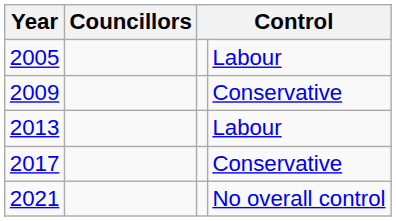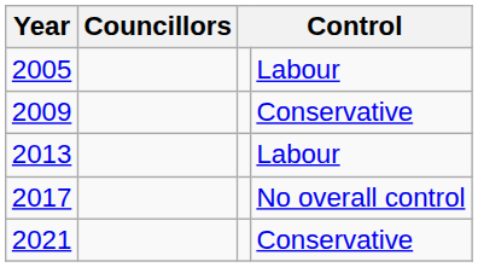 <table class="wikitable">
 <tr>
 <th>Year</th>
 <th>Councillors</th>
 <th colspan="2">Control</th>
 </tr>
 <tr>
 <td><a href='#'>2005</a></td>
 <td></td>
 <td></td>
 <td><a href='#'>Labour</a></td>
 </tr>
 <tr>
 <td><a href='#'>2009</a></td>
 <td></td>
 <td></td>
 <td><a href='#'>Conservative</a></td>
 </tr>
 <tr>
 <td><a href='#'>2013</a></td>
 <td></td>
 <td></td>
 <td><a href='#'>Labour</a></td>
 </tr>
 <tr>
 <td><a href='#'>2017</a></td>
 <td></td>
 <td></td>
-<td><a href='#'>Conservative</a></td>
+<td><a href='#'>No overall control</a></td>
 </tr>
 <tr>
 <td><a href='#'>2021</a></td>
 <td></td>
 <td></td>
-<td><a href='#'>No overall control</a></td>
+<td><a href='#'>Conservative</a></td>
 </tr>
 </table>
